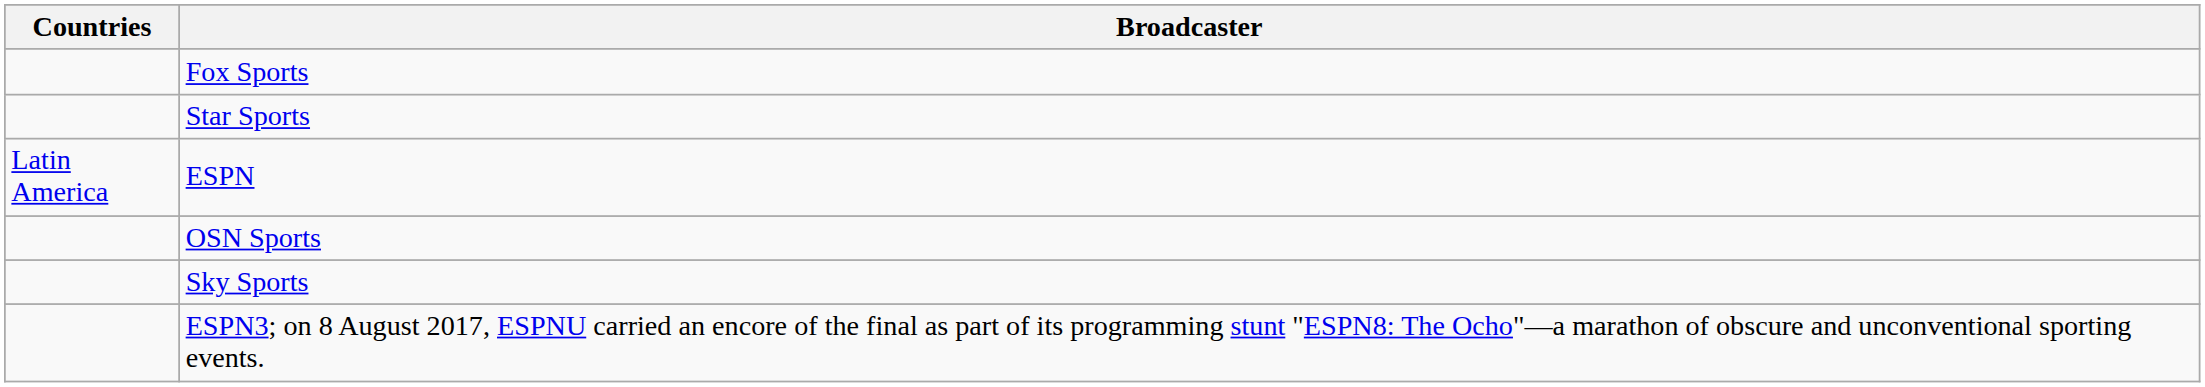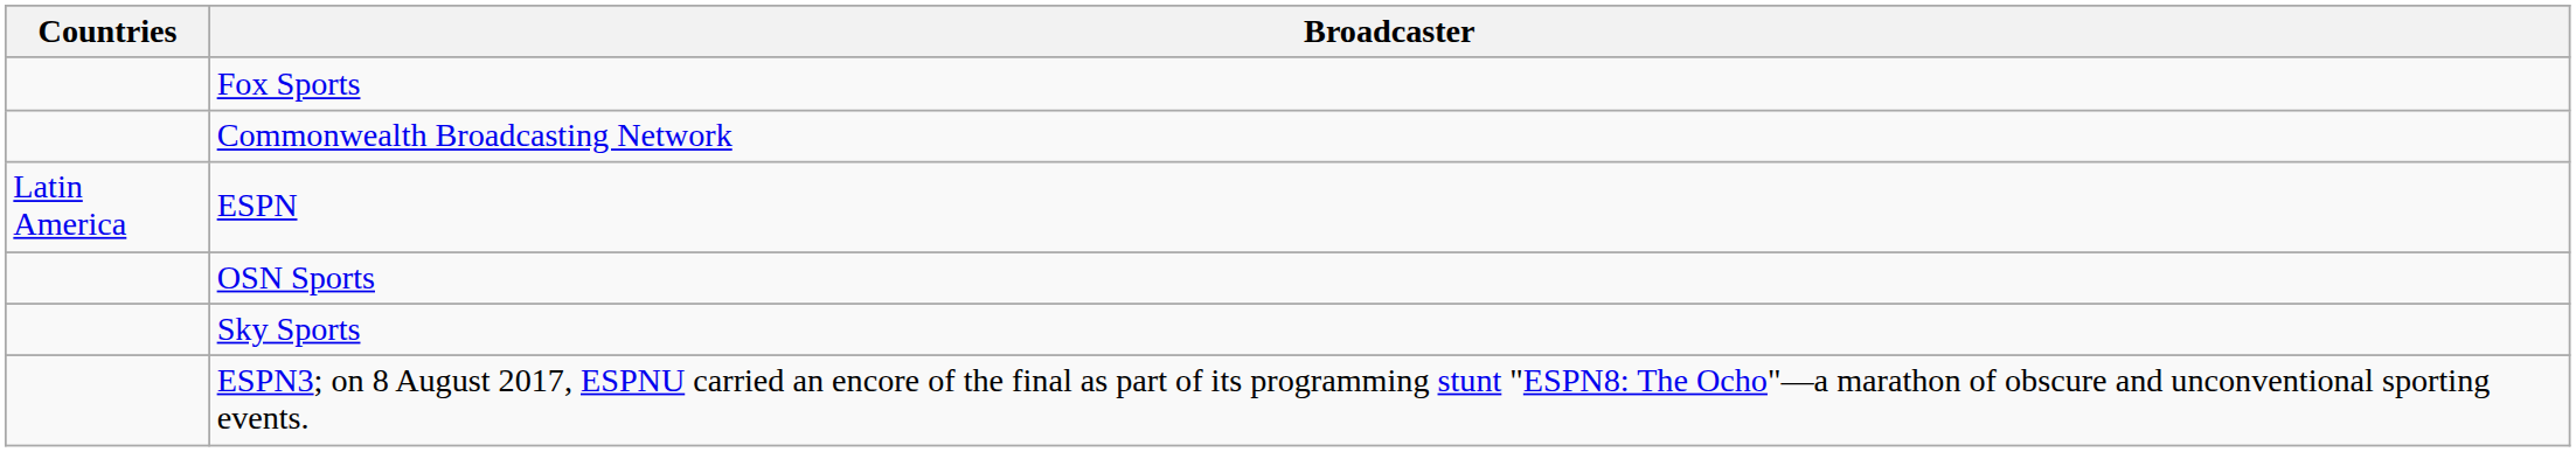 <table class="wikitable">
 <tr>
 <th>Countries</th>
 <th>Broadcaster</th>
 </tr>
 <tr>
 <td></td>
 <td><a href='#'>Fox Sports</a></td>
 </tr>
 <tr>
 <td></td>
-<td><a href='#'>Star Sports</a></td>
+<td><a href='#'>Commonwealth Broadcasting Network</a></td>
 </tr>
 <tr>
 <td><a href='#'>Latin America</a></td>
 <td><a href='#'>ESPN</a></td>
 </tr>
 <tr>
 <td></td>
 <td><a href='#'>OSN Sports</a></td>
 </tr>
 <tr>
 <td></td>
 <td><a href='#'>Sky Sports</a></td>
 </tr>
 <tr>
 <td></td>
 <td><a href='#'>ESPN3</a>; on 8 August 2017, <a href='#'>ESPNU</a> carried an encore of the final as part of its programming <a href='#'>stunt</a> "<a href='#'>ESPN8: The Ocho</a>"—a marathon of obscure and unconventional sporting events.</td>
 </tr>
 </table>
